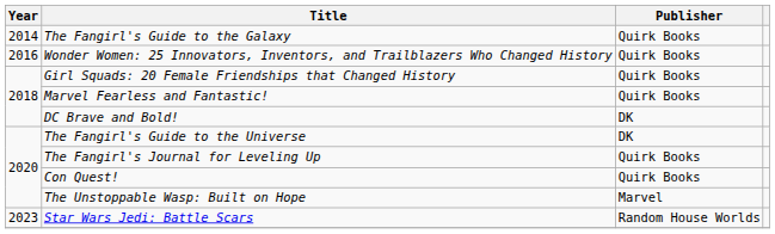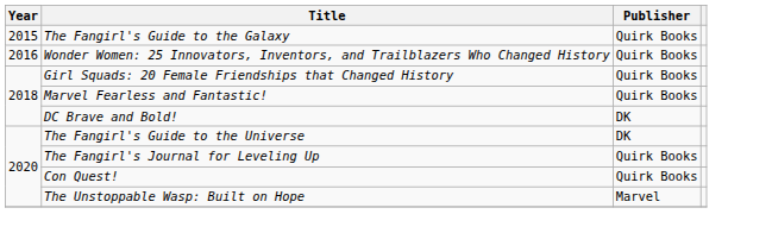 <table class="wikitable sortable" style="text-align:left;">
 <tr>
 <th style=width:2em text-align:center;>Year</th>
 <th>Title</th>
 <th>Publisher</th>
 <th class="unsortable"></th>
 </tr>
 <tr>
-<td style="text-align:center;">2014</td>
+<td style="text-align:center;">2015</td>
 <td><em>The Fangirl's Guide to the Galaxy</em></td>
 <td>Quirk Books</td>
 <td style="text-align:center;"></td>
 </tr>
 <tr>
 <td style="text-align:center;">2016</td>
 <td><em>Wonder Women: 25 Innovators, Inventors, and Trailblazers Who Changed History</em></td>
 <td>Quirk Books</td>
 <td style="text-align:center;"></td>
 </tr>
 <tr>
 <td style="text-align:center;" rowspan="3">2018</td>
 <td><em>Girl Squads: 20 Female Friendships that Changed History</em></td>
 <td>Quirk Books</td>
 <td style="text-align:center;"></td>
 </tr>
 <tr>
 <td><em>Marvel Fearless and Fantastic!</em></td>
 <td>Quirk Books</td>
 <td style="text-align:center;"></td>
 </tr>
 <tr>
 <td><em>DC Brave and Bold!</em></td>
 <td>DK</td>
 <td style="text-align:center;"></td>
 </tr>
 <tr>
 <td style="text-align:center;" rowspan="4">2020</td>
 <td><em>The Fangirl's Guide to the Universe</em></td>
 <td>DK</td>
 <td style="text-align:center;"></td>
 </tr>
 <tr>
 <td><em>The Fangirl's Journal for Leveling Up</em></td>
 <td>Quirk Books</td>
 <td style="text-align:center;"></td>
 </tr>
 <tr>
 <td><em>Con Quest!</em></td>
 <td>Quirk Books</td>
 <td style="text-align:center;"></td>
 </tr>
 <tr>
 <td><em>The Unstoppable Wasp: Built on Hope</em></td>
 <td>Marvel</td>
 <td style="text-align:center;"></td>
 </tr>
 <tr>
-<td style="text-align:center;">2023</td>
-<td><em><a href='#'>Star Wars Jedi: Battle Scars</a></em></td>
-<td>Random House Worlds</td>
-<td style="text-align:center;"></td>
-</tr>
-<tr>
 </tr>
 </table>
